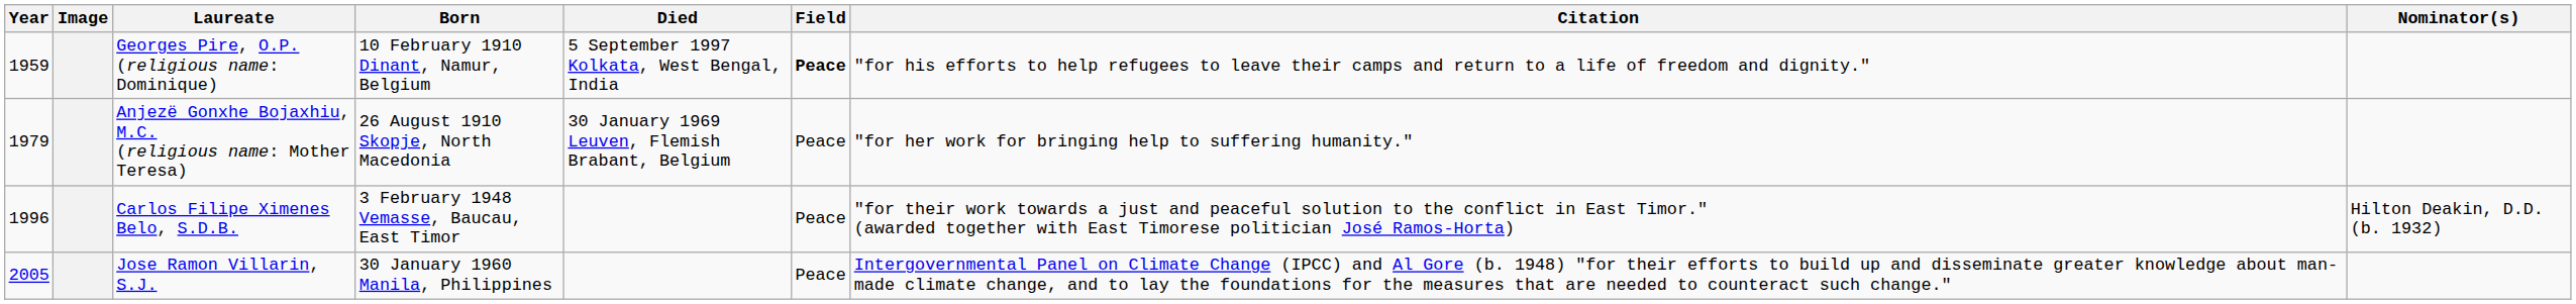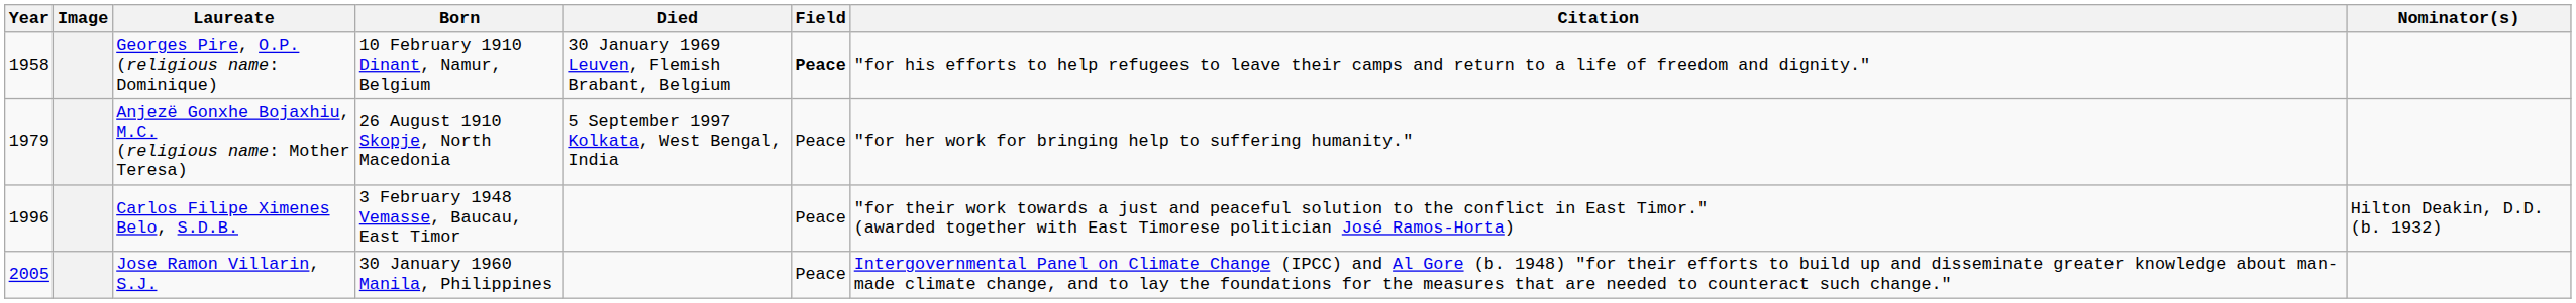 <table class="wikitable sortable">
 <tr>
 <th>Year</th>
 <th class="unportable">Image</th>
 <th>Laureate</th>
 <th>Born</th>
 <th>Died</th>
 <th>Field</th>
 <th>Citation</th>
 <th>Nominator(s)</th>
 </tr>
 <tr>
-<td style="text-align:center;">1959</td>
+<td style="text-align:center;">1958</td>
 <th scope="row"></th>
 <td><a href='#'>Georges Pire</a>, <a href='#'>O.P.</a> <br>(<em>religious name</em>: Dominique)</td>
 <td>10 February 1910 <br><a href='#'>Dinant</a>, Namur, Belgium</td>
-<td>5 September 1997 <br><a href='#'>Kolkata</a>, West Bengal, India</td>
+<td>30 January 1969 <br><a href='#'>Leuven</a>, Flemish Brabant, Belgium</td>
 <td><strong>Peace</strong></td>
 <td>"for his efforts to help refugees to leave their camps and return to a life of freedom and dignity."</td>
 <td></td>
 </tr>
 <tr>
 <td style="text-align:center;">1979</td>
 <th scope="row"></th>
 <td><a href='#'>Anjezë Gonxhe Bojaxhiu</a>, <a href='#'>M.C.</a> <br>(<em>religious name</em>: Mother Teresa)</td>
 <td>26 August 1910 <br><a href='#'>Skopje</a>, North Macedonia</td>
-<td>30 January 1969 <br><a href='#'>Leuven</a>, Flemish Brabant, Belgium</td>
+<td>5 September 1997 <br><a href='#'>Kolkata</a>, West Bengal, India</td>
 <td>Peace</td>
 <td>"for her work for bringing help to suffering humanity."</td>
 <td></td>
 </tr>
 <tr>
 <td style="text-align:center;">1996</td>
 <th scope="row"></th>
 <td><a href='#'>Carlos Filipe Ximenes Belo</a>, <a href='#'>S.D.B.</a></td>
 <td>3 February 1948 <br><a href='#'>Vemasse</a>, Baucau, East Timor</td>
 <td></td>
 <td>Peace</td>
 <td>"for their work towards a just and peaceful solution to the conflict in East Timor."<br><span>(awarded together with East Timorese politician <a href='#'>José Ramos-Horta</a>)</span></td>
 <td>Hilton Deakin, D.D. (b. 1932)</td>
 </tr>
 <tr>
 <td style="text-align:center;"><a href='#'>2005</a></td>
 <th scope="row"></th>
 <td><a href='#'>Jose Ramon Villarin</a>, <a href='#'>S.J.</a></td>
 <td>30 January 1960 <br> <a href='#'>Manila</a>, Philippines</td>
 <td></td>
 <td>Peace</td>
 <td><a href='#'>Intergovernmental Panel on Climate Change</a> (IPCC) and <a href='#'>Al Gore</a> (b. 1948) "for their efforts to build up and disseminate greater knowledge about man-made climate change, and to lay the foundations for the measures that are needed to counteract such change."</td>
 <td></td>
 </tr>
 </table>
